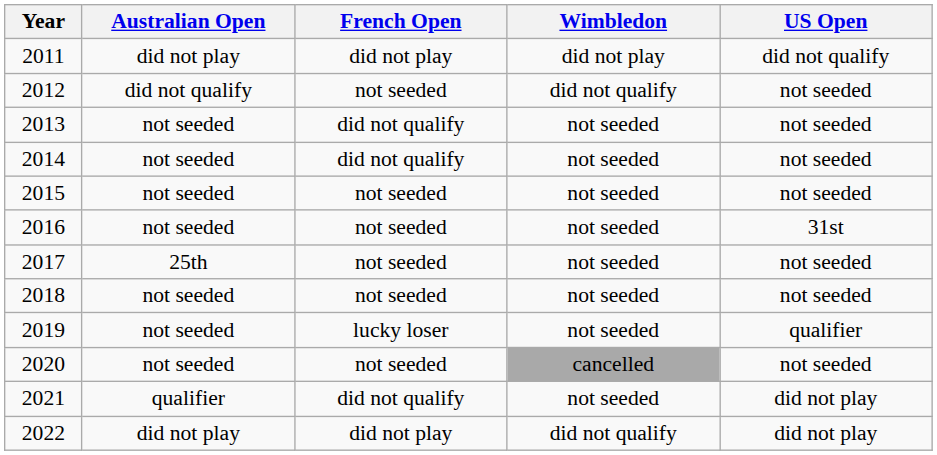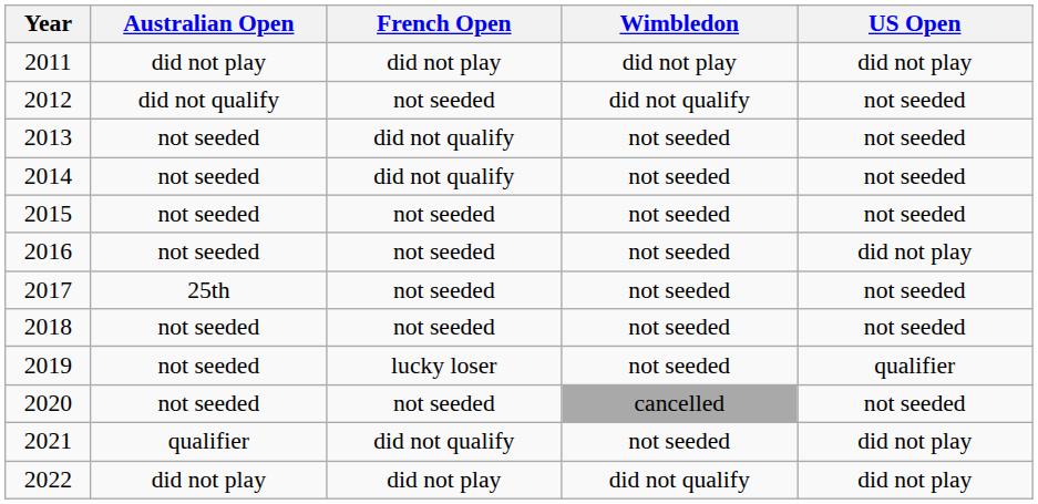 <table class="wikitable" style="text-align:center">
 <tr>
 <th width="50">Year</th>
 <th width="150"><a href='#'>Australian Open</a></th>
 <th width="150"><a href='#'>French Open</a></th>
 <th width="150"><a href='#'>Wimbledon</a></th>
 <th width="150"><a href='#'>US Open</a></th>
 </tr>
 <tr>
 <td>2011</td>
 <td>did not play</td>
 <td>did not play</td>
 <td>did not play</td>
-<td>did not qualify</td>
+<td>did not play</td>
 </tr>
 <tr>
 <td>2012</td>
 <td>did not qualify</td>
 <td>not seeded</td>
 <td>did not qualify</td>
 <td>not seeded</td>
 </tr>
 <tr>
 <td>2013</td>
 <td>not seeded</td>
 <td>did not qualify</td>
 <td>not seeded</td>
 <td>not seeded</td>
 </tr>
 <tr>
 <td>2014</td>
 <td>not seeded</td>
 <td>did not qualify</td>
 <td>not seeded</td>
 <td>not seeded</td>
 </tr>
 <tr>
 <td>2015</td>
 <td>not seeded</td>
 <td>not seeded</td>
 <td>not seeded</td>
 <td>not seeded</td>
 </tr>
 <tr>
 <td>2016</td>
 <td>not seeded</td>
 <td>not seeded</td>
 <td>not seeded</td>
-<td>31st</td>
+<td>did not play</td>
 </tr>
 <tr>
 <td>2017</td>
 <td>25th</td>
 <td>not seeded</td>
 <td>not seeded</td>
 <td>not seeded</td>
 </tr>
 <tr>
 <td>2018</td>
 <td>not seeded</td>
 <td>not seeded</td>
 <td>not seeded</td>
 <td>not seeded</td>
 </tr>
 <tr>
 <td>2019</td>
 <td>not seeded</td>
 <td>lucky loser</td>
 <td>not seeded</td>
 <td>qualifier</td>
 </tr>
 <tr>
 <td>2020</td>
 <td>not seeded</td>
 <td>not seeded</td>
 <td bgcolor=darkgray>cancelled</td>
 <td>not seeded</td>
 </tr>
 <tr>
 <td>2021</td>
 <td>qualifier</td>
 <td>did not qualify</td>
 <td>not seeded</td>
 <td>did not play</td>
 </tr>
 <tr>
 <td>2022</td>
 <td>did not play</td>
 <td>did not play</td>
 <td>did not qualify</td>
 <td>did not play</td>
 </tr>
 </table>
